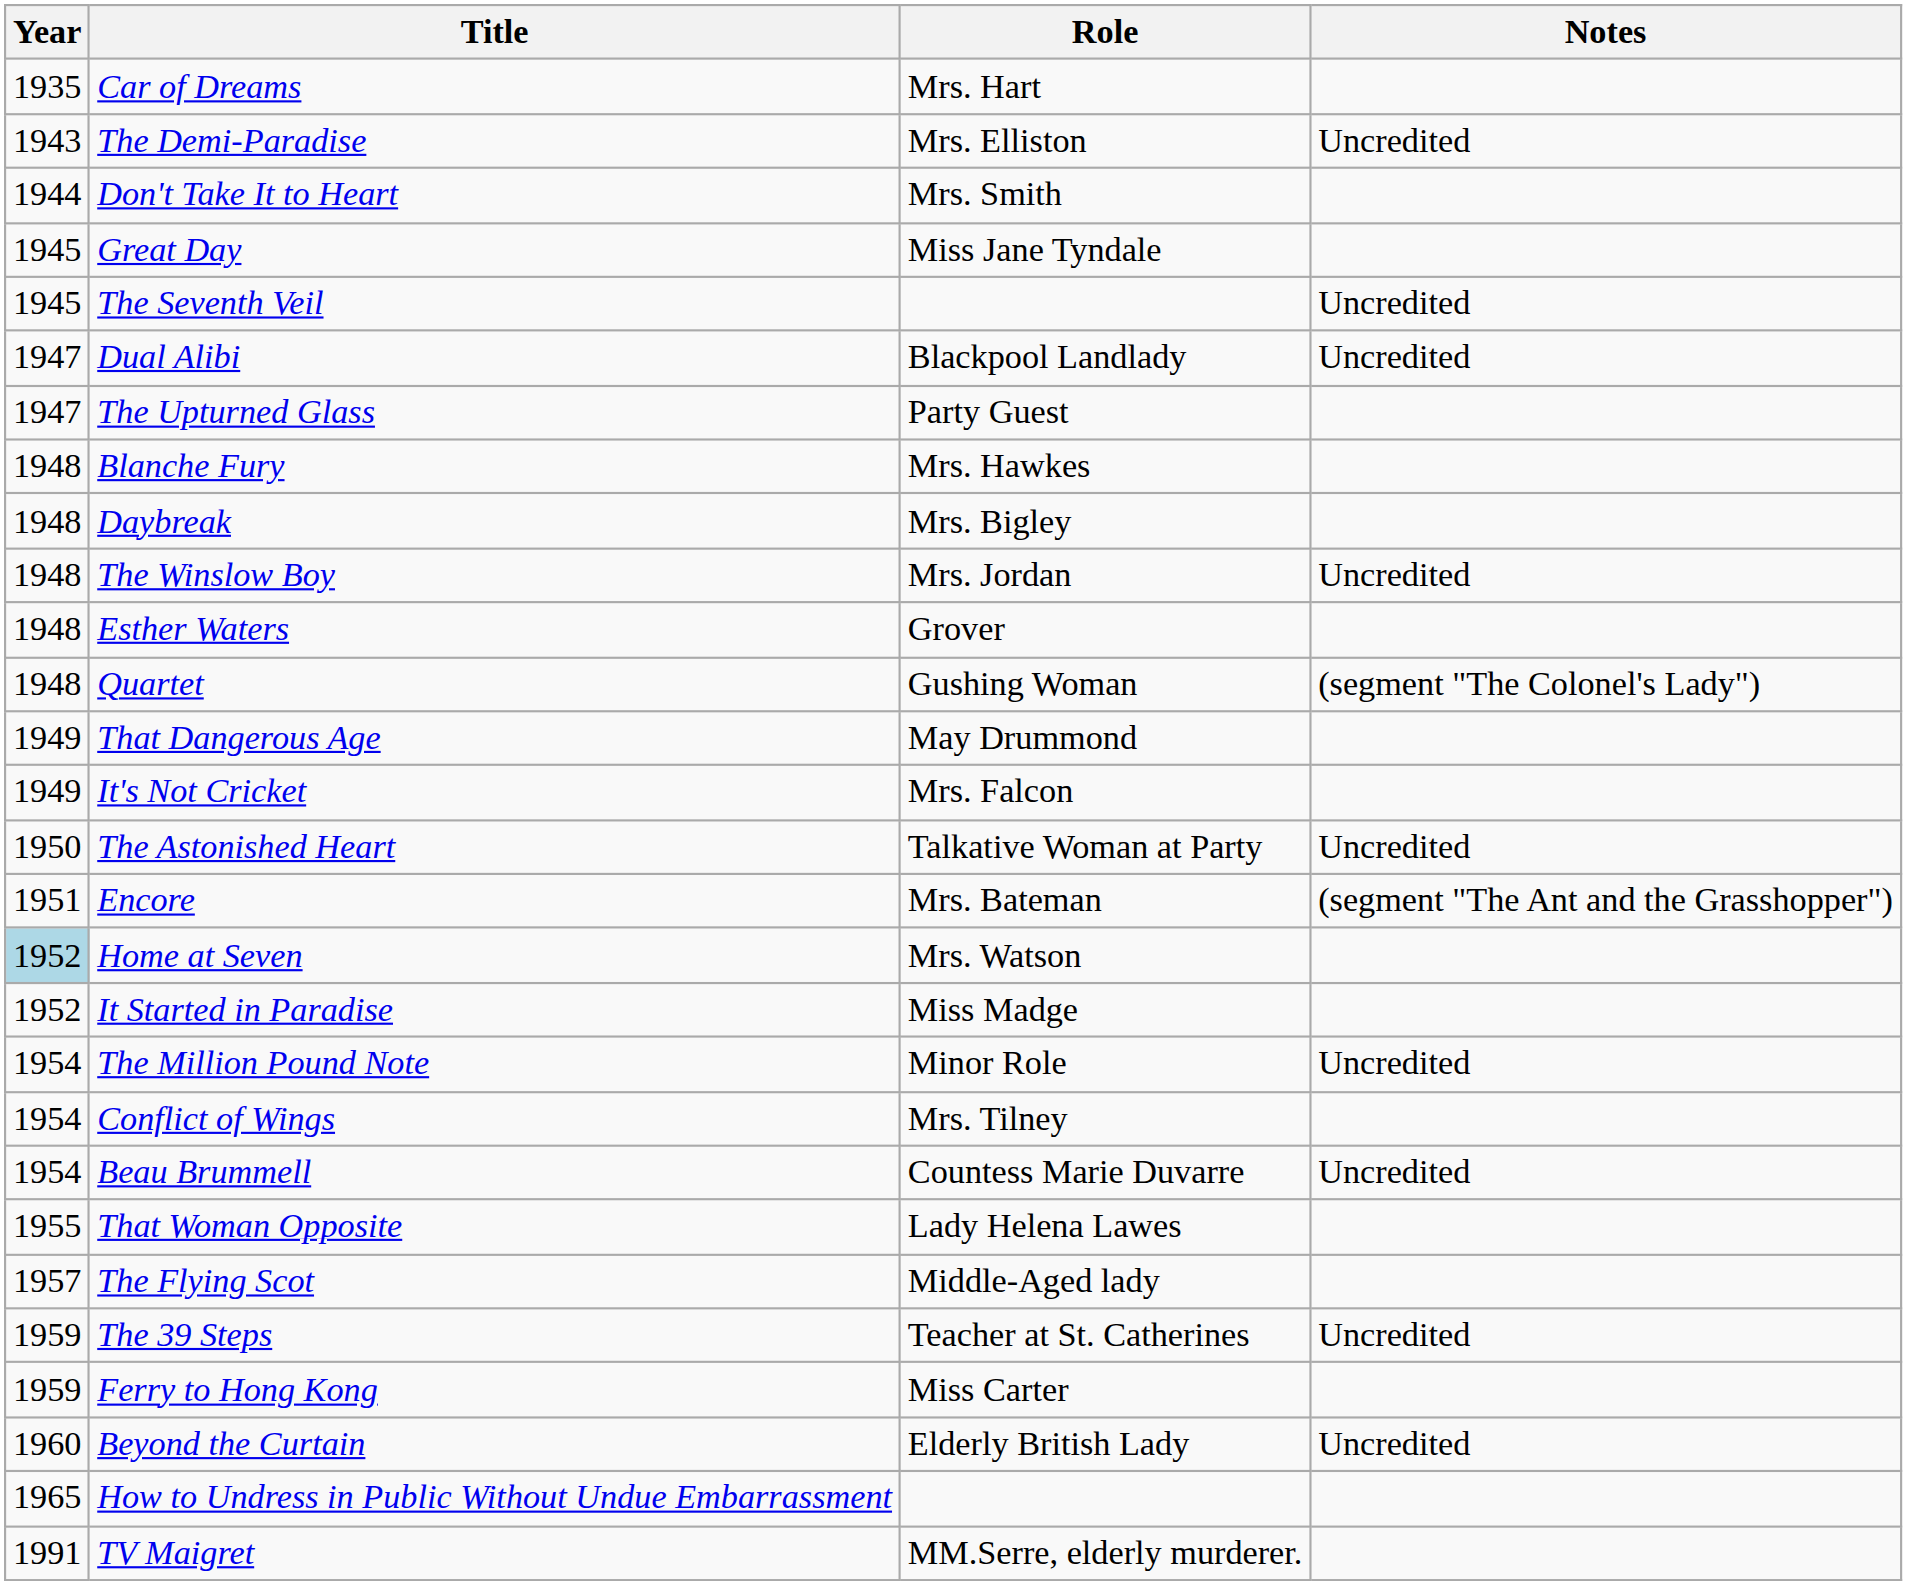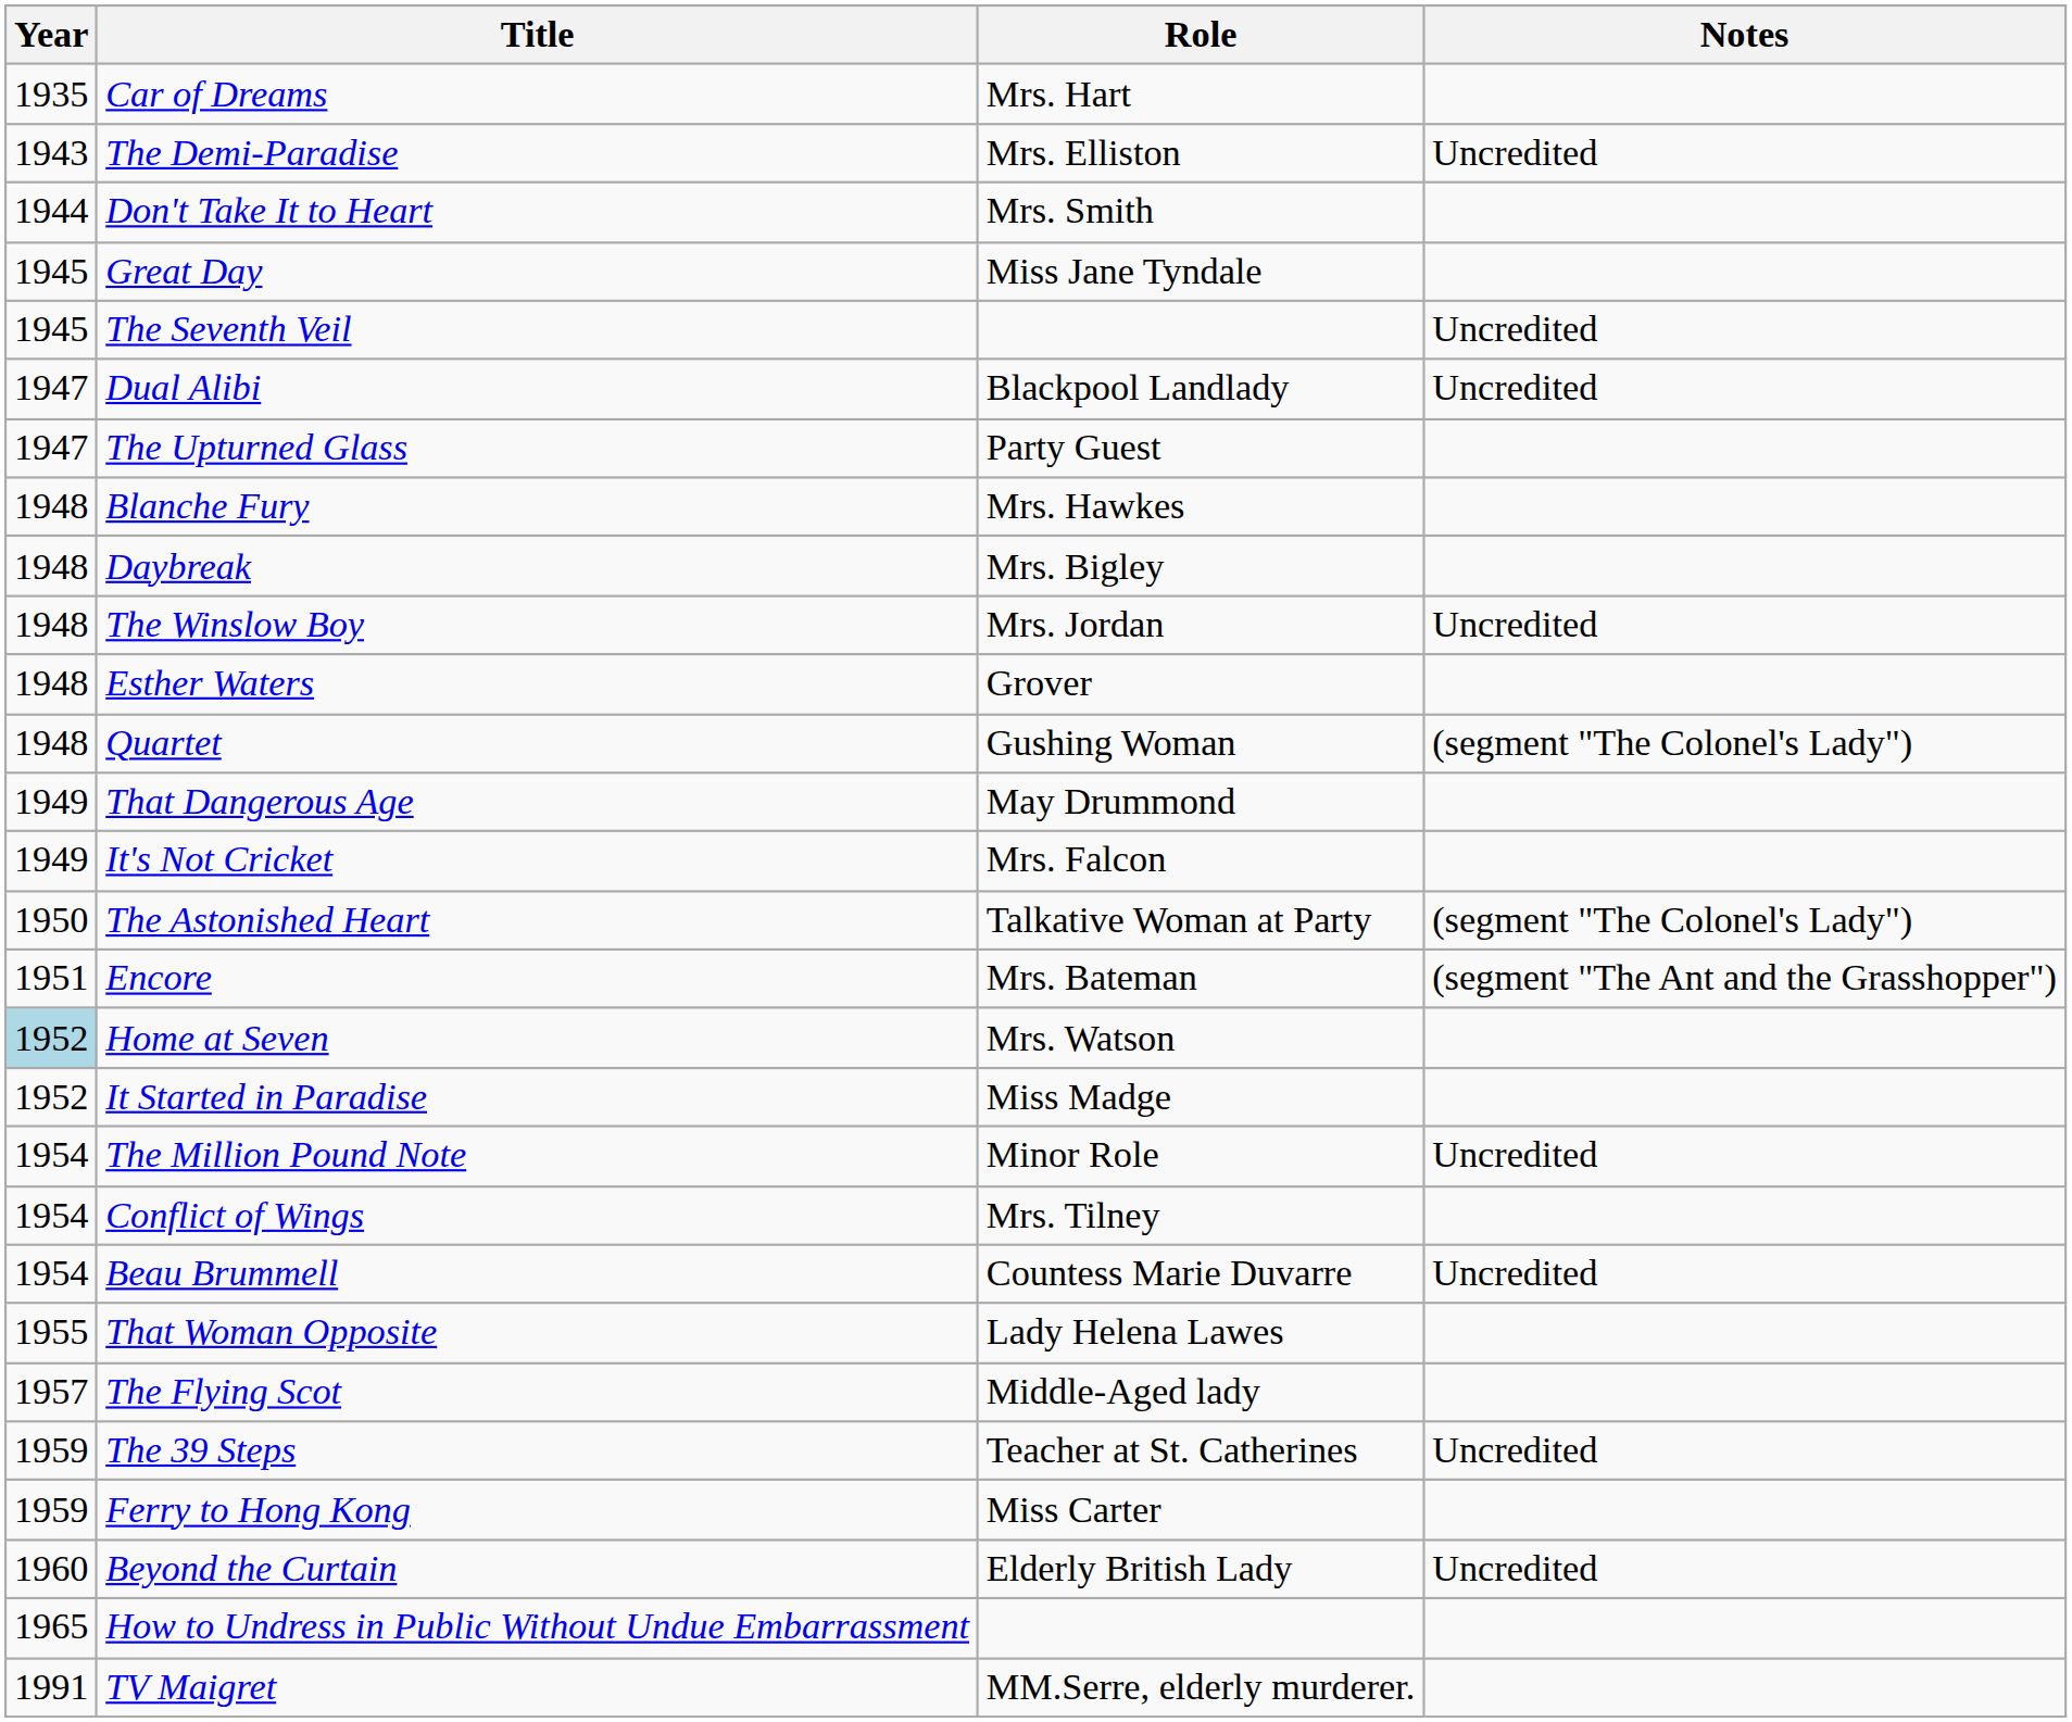 <table class="wikitable">
 <tr>
 <th>Year</th>
 <th>Title</th>
 <th>Role</th>
 <th>Notes</th>
 </tr>
 <tr>
 <td>1935</td>
 <td><em><a href='#'>Car of Dreams</a></em></td>
 <td>Mrs. Hart</td>
 <td></td>
 </tr>
 <tr>
 <td>1943</td>
 <td><em><a href='#'>The Demi-Paradise</a></em></td>
 <td>Mrs. Elliston</td>
 <td>Uncredited</td>
 </tr>
 <tr>
 <td>1944</td>
 <td><em><a href='#'>Don't Take It to Heart</a></em></td>
 <td>Mrs. Smith</td>
 <td></td>
 </tr>
 <tr>
 <td>1945</td>
 <td><em><a href='#'>Great Day</a></em></td>
 <td>Miss Jane Tyndale</td>
 <td></td>
 </tr>
 <tr>
 <td>1945</td>
 <td><em><a href='#'>The Seventh Veil</a></em></td>
 <td></td>
 <td>Uncredited</td>
 </tr>
 <tr>
 <td>1947</td>
 <td><em><a href='#'>Dual Alibi</a></em></td>
 <td>Blackpool Landlady</td>
 <td>Uncredited</td>
 </tr>
 <tr>
 <td>1947</td>
 <td><em><a href='#'>The Upturned Glass</a></em></td>
 <td>Party Guest</td>
 <td></td>
 </tr>
 <tr>
 <td>1948</td>
 <td><em><a href='#'>Blanche Fury</a></em></td>
 <td>Mrs. Hawkes</td>
 <td></td>
 </tr>
 <tr>
 <td>1948</td>
 <td><em><a href='#'>Daybreak</a></em></td>
 <td>Mrs. Bigley</td>
 <td></td>
 </tr>
 <tr>
 <td>1948</td>
 <td><em><a href='#'>The Winslow Boy</a></em></td>
 <td>Mrs. Jordan</td>
 <td>Uncredited</td>
 </tr>
 <tr>
 <td>1948</td>
 <td><em><a href='#'>Esther Waters</a></em></td>
 <td>Grover</td>
 <td></td>
 </tr>
 <tr>
 <td>1948</td>
 <td><em><a href='#'>Quartet</a></em></td>
 <td>Gushing Woman</td>
 <td>(segment "The Colonel's Lady")</td>
 </tr>
 <tr>
 <td>1949</td>
 <td><em><a href='#'>That Dangerous Age</a></em></td>
 <td>May Drummond</td>
 <td></td>
 </tr>
 <tr>
 <td>1949</td>
 <td><em><a href='#'>It's Not Cricket</a></em></td>
 <td>Mrs. Falcon</td>
 <td></td>
 </tr>
 <tr>
 <td>1950</td>
 <td><em><a href='#'>The Astonished Heart</a></em></td>
 <td>Talkative Woman at Party</td>
-<td>Uncredited</td>
+<td>(segment "The Colonel's Lady")</td>
 </tr>
 <tr>
 <td>1951</td>
 <td><em><a href='#'>Encore</a></em></td>
 <td>Mrs. Bateman</td>
 <td>(segment "The Ant and the Grasshopper")</td>
 </tr>
 <tr>
 <td style="background: lightblue;">1952</td>
 <td><em><a href='#'>Home at Seven</a></em></td>
 <td>Mrs. Watson</td>
 <td></td>
 </tr>
 <tr>
 <td>1952</td>
 <td><em><a href='#'>It Started in Paradise</a></em></td>
 <td>Miss Madge</td>
 <td></td>
 </tr>
 <tr>
 <td>1954</td>
 <td><em><a href='#'>The Million Pound Note</a></em></td>
 <td>Minor Role</td>
 <td>Uncredited</td>
 </tr>
 <tr>
 <td>1954</td>
 <td><em><a href='#'>Conflict of Wings</a></em></td>
 <td>Mrs. Tilney</td>
 <td></td>
 </tr>
 <tr>
 <td>1954</td>
 <td><em><a href='#'>Beau Brummell</a></em></td>
 <td>Countess Marie Duvarre</td>
 <td>Uncredited</td>
 </tr>
 <tr>
 <td>1955</td>
 <td><em><a href='#'>That Woman Opposite</a></em></td>
 <td>Lady Helena Lawes</td>
 <td></td>
 </tr>
 <tr>
 <td>1957</td>
 <td><em><a href='#'>The Flying Scot</a></em></td>
 <td>Middle-Aged lady</td>
 <td></td>
 </tr>
 <tr>
 <td>1959</td>
 <td><em><a href='#'>The 39 Steps</a></em></td>
 <td>Teacher at St. Catherines</td>
 <td>Uncredited</td>
 </tr>
 <tr>
 <td>1959</td>
 <td><em><a href='#'>Ferry to Hong Kong</a></em></td>
 <td>Miss Carter</td>
 <td></td>
 </tr>
 <tr>
 <td>1960</td>
 <td><em><a href='#'>Beyond the Curtain</a></em></td>
 <td>Elderly British Lady</td>
 <td>Uncredited</td>
 </tr>
 <tr>
 <td>1965</td>
 <td><em><a href='#'>How to Undress in Public Without Undue Embarrassment</a></em></td>
 <td></td>
 <td></td>
 </tr>
 <tr>
 <td>1991</td>
 <td><em><a href='#'>TV Maigret</a></em></td>
 <td>MM.Serre, elderly murderer.</td>
 <td></td>
 </tr>
 </table>
